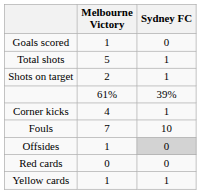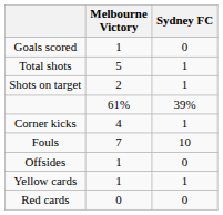 <table class="wikitable plainrowheaders" style="text-align:center">
 <tr>
 <th width=100></th>
 <th width=80>Melbourne Victory</th>
 <th width=80>Sydney FC</th>
 </tr>
 <tr>
 <td>Goals scored</td>
 <td>1</td>
 <td>0</td>
 </tr>
 <tr>
 <td>Total shots</td>
 <td>5</td>
 <td>1</td>
 </tr>
 <tr>
 <td>Shots on target</td>
 <td>2</td>
 <td>1</td>
 </tr>
 <tr>
 <td></td>
 <td>61%</td>
 <td>39%</td>
 </tr>
 <tr>
 <td>Corner kicks</td>
 <td>4</td>
 <td>1</td>
 </tr>
 <tr>
 <td>Fouls</td>
 <td>7</td>
 <td>10</td>
 </tr>
 <tr>
 <td>Offsides</td>
 <td>1</td>
-<td style="background: lightgrey;">0</td>
-</tr>
-<tr>
-<td>Red cards</td>
-<td>0</td>
 <td>0</td>
 </tr>
 <tr>
 <td>Yellow cards</td>
 <td>1</td>
 <td>1</td>
 </tr>
+<tr>
+<td>Red cards</td>
+<td>0</td>
+<td>0</td>
+</tr>
 </table>
